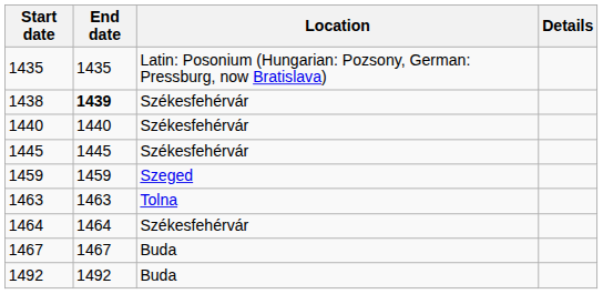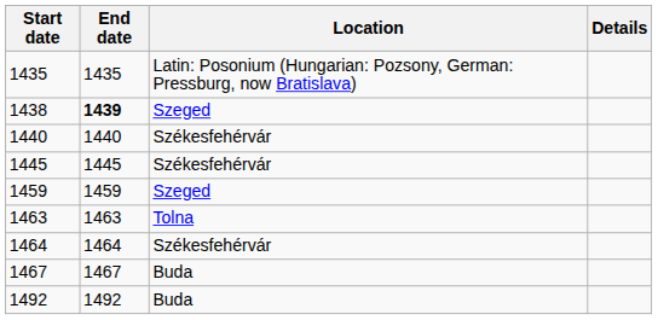 <table class="wikitable">
 <tr>
 <th>Start date</th>
 <th>End date</th>
 <th>Location</th>
 <th>Details</th>
 </tr>
 <tr>
 <td>1435</td>
 <td>1435</td>
 <td>Latin: Posonium (Hungarian: Pozsony, German: Pressburg, now <a href='#'>Bratislava</a>)</td>
 <td></td>
 </tr>
 <tr>
 <td>1438</td>
 <td><strong>1439</strong></td>
-<td>Székesfehérvár</td>
+<td><a href='#'>Szeged</a></td>
 <td></td>
 </tr>
 <tr>
 <td>1440</td>
 <td>1440</td>
 <td>Székesfehérvár</td>
 <td></td>
 </tr>
 <tr>
 <td>1445</td>
 <td>1445</td>
 <td>Székesfehérvár</td>
 <td></td>
 </tr>
 <tr>
 <td>1459</td>
 <td>1459</td>
 <td><a href='#'>Szeged</a></td>
 <td></td>
 </tr>
 <tr>
 <td>1463</td>
 <td>1463</td>
 <td><a href='#'>Tolna</a></td>
 <td></td>
 </tr>
 <tr>
 <td>1464</td>
 <td>1464</td>
 <td>Székesfehérvár</td>
 <td></td>
 </tr>
 <tr>
 <td>1467</td>
 <td>1467</td>
 <td>Buda</td>
 <td></td>
 </tr>
 <tr>
 <td>1492</td>
 <td>1492</td>
 <td>Buda</td>
 <td></td>
 </tr>
 </table>
